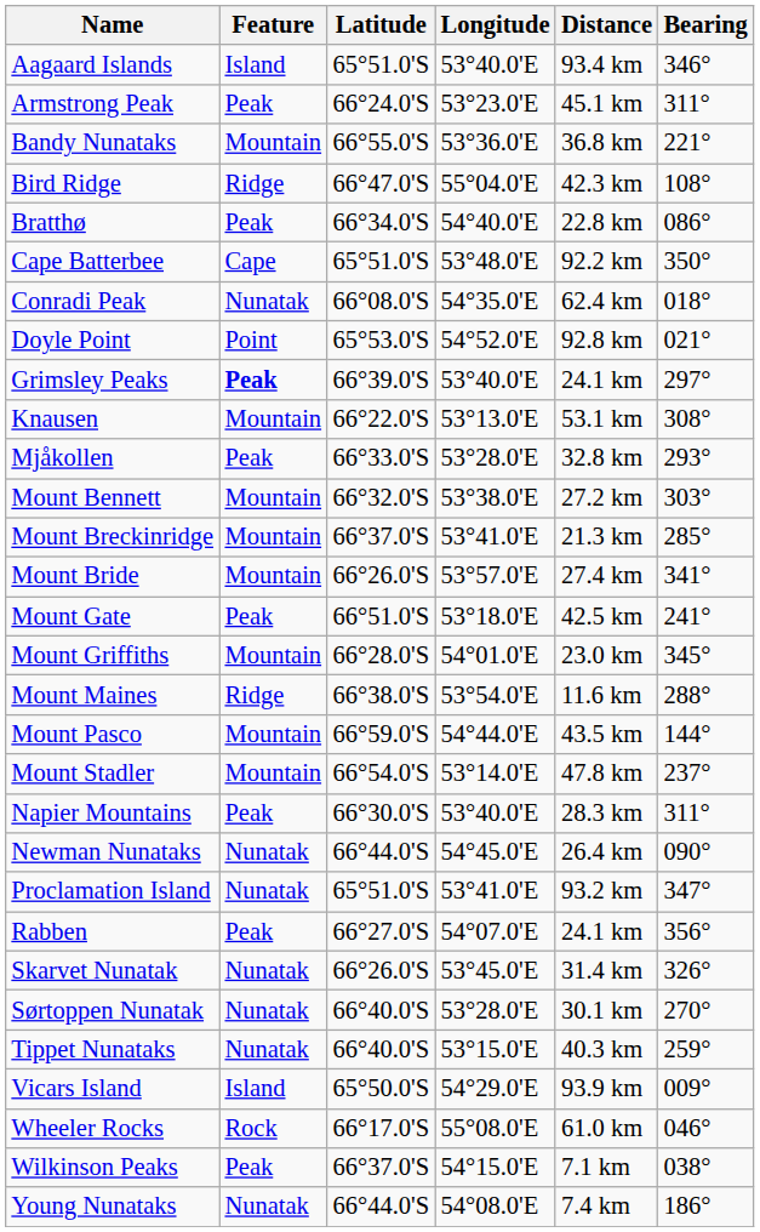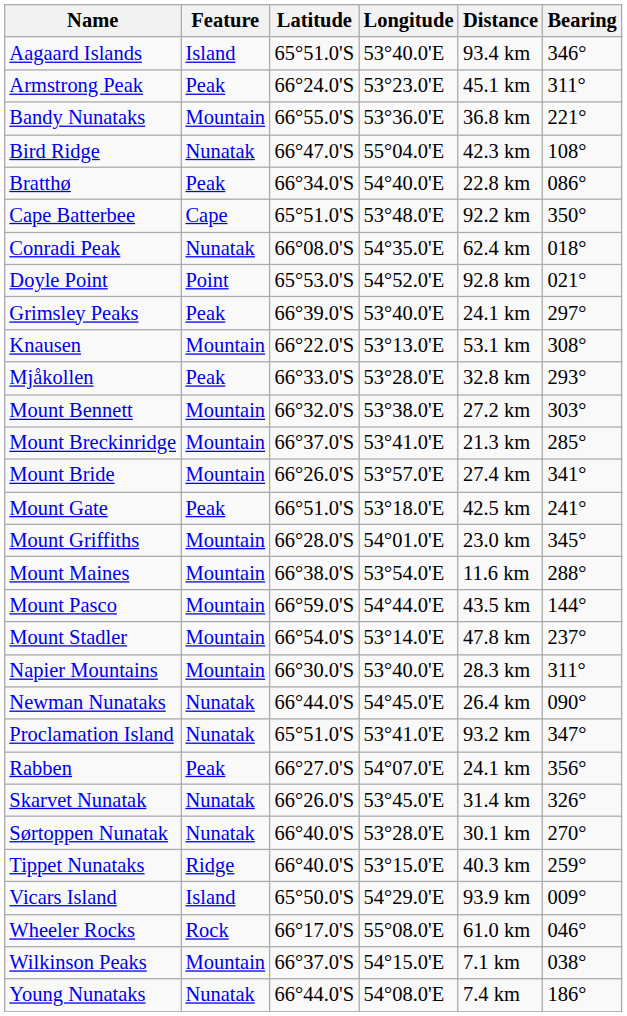 <table class="wikitable sortable">
 <tr>
 <th>Name</th>
 <th>Feature</th>
 <th>Latitude</th>
 <th>Longitude</th>
 <th>Distance</th>
 <th>Bearing</th>
 </tr>
 <tr>
 <td><a href='#'>Aagaard Islands</a></td>
 <td><a href='#'>Island</a></td>
 <td>65°51.0'S</td>
 <td>53°40.0'E</td>
 <td>93.4 km</td>
 <td>346°</td>
 </tr>
 <tr>
 <td><a href='#'>Armstrong Peak</a></td>
 <td><a href='#'>Peak</a></td>
 <td>66°24.0'S</td>
 <td>53°23.0'E</td>
 <td>45.1 km</td>
 <td>311°</td>
 </tr>
 <tr>
 <td><a href='#'>Bandy Nunataks</a></td>
 <td><a href='#'>Mountain</a></td>
 <td>66°55.0'S</td>
 <td>53°36.0'E</td>
 <td>36.8 km</td>
 <td>221°</td>
 </tr>
 <tr>
 <td><a href='#'>Bird Ridge</a></td>
-<td><a href='#'>Ridge</a></td>
+<td><a href='#'>Nunatak</a></td>
 <td>66°47.0'S</td>
 <td>55°04.0'E</td>
 <td>42.3 km</td>
 <td>108°</td>
 </tr>
 <tr>
 <td><a href='#'>Bratthø</a></td>
 <td><a href='#'>Peak</a></td>
 <td>66°34.0'S</td>
 <td>54°40.0'E</td>
 <td>22.8 km</td>
 <td>086°</td>
 </tr>
 <tr>
 <td><a href='#'>Cape Batterbee</a></td>
 <td><a href='#'>Cape</a></td>
 <td>65°51.0'S</td>
 <td>53°48.0'E</td>
 <td>92.2 km</td>
 <td>350°</td>
 </tr>
 <tr>
 <td><a href='#'>Conradi Peak</a></td>
 <td><a href='#'>Nunatak</a></td>
 <td>66°08.0'S</td>
 <td>54°35.0'E</td>
 <td>62.4 km</td>
 <td>018°</td>
 </tr>
 <tr>
 <td><a href='#'>Doyle Point</a></td>
 <td><a href='#'>Point</a></td>
 <td>65°53.0'S</td>
 <td>54°52.0'E</td>
 <td>92.8 km</td>
 <td>021°</td>
 </tr>
 <tr>
 <td><a href='#'>Grimsley Peaks</a></td>
-<td><strong><a href='#'>Peak</a></strong></td>
+<td><a href='#'>Peak</a></td>
 <td>66°39.0'S</td>
 <td>53°40.0'E</td>
 <td>24.1 km</td>
 <td>297°</td>
 </tr>
 <tr>
 <td><a href='#'>Knausen</a></td>
 <td><a href='#'>Mountain</a></td>
 <td>66°22.0'S</td>
 <td>53°13.0'E</td>
 <td>53.1 km</td>
 <td>308°</td>
 </tr>
 <tr>
 <td><a href='#'>Mjåkollen</a></td>
 <td><a href='#'>Peak</a></td>
 <td>66°33.0'S</td>
 <td>53°28.0'E</td>
 <td>32.8 km</td>
 <td>293°</td>
 </tr>
 <tr>
 <td><a href='#'>Mount Bennett</a></td>
 <td><a href='#'>Mountain</a></td>
 <td>66°32.0'S</td>
 <td>53°38.0'E</td>
 <td>27.2 km</td>
 <td>303°</td>
 </tr>
 <tr>
 <td><a href='#'>Mount Breckinridge</a></td>
 <td><a href='#'>Mountain</a></td>
 <td>66°37.0'S</td>
 <td>53°41.0'E</td>
 <td>21.3 km</td>
 <td>285°</td>
 </tr>
 <tr>
 <td><a href='#'>Mount Bride</a></td>
 <td><a href='#'>Mountain</a></td>
 <td>66°26.0'S</td>
 <td>53°57.0'E</td>
 <td>27.4 km</td>
 <td>341°</td>
 </tr>
 <tr>
 <td><a href='#'>Mount Gate</a></td>
 <td><a href='#'>Peak</a></td>
 <td>66°51.0'S</td>
 <td>53°18.0'E</td>
 <td>42.5 km</td>
 <td>241°</td>
 </tr>
 <tr>
 <td><a href='#'>Mount Griffiths</a></td>
 <td><a href='#'>Mountain</a></td>
 <td>66°28.0'S</td>
 <td>54°01.0'E</td>
 <td>23.0 km</td>
 <td>345°</td>
 </tr>
 <tr>
 <td><a href='#'>Mount Maines</a></td>
-<td><a href='#'>Ridge</a></td>
+<td><a href='#'>Mountain</a></td>
 <td>66°38.0'S</td>
 <td>53°54.0'E</td>
 <td>11.6 km</td>
 <td>288°</td>
 </tr>
 <tr>
 <td><a href='#'>Mount Pasco</a></td>
 <td><a href='#'>Mountain</a></td>
 <td>66°59.0'S</td>
 <td>54°44.0'E</td>
 <td>43.5 km</td>
 <td>144°</td>
 </tr>
 <tr>
 <td><a href='#'>Mount Stadler</a></td>
 <td><a href='#'>Mountain</a></td>
 <td>66°54.0'S</td>
 <td>53°14.0'E</td>
 <td>47.8 km</td>
 <td>237°</td>
 </tr>
 <tr>
 <td><a href='#'>Napier Mountains</a></td>
-<td><a href='#'>Peak</a></td>
+<td><a href='#'>Mountain</a></td>
 <td>66°30.0'S</td>
 <td>53°40.0'E</td>
 <td>28.3 km</td>
 <td>311°</td>
 </tr>
 <tr>
 <td><a href='#'>Newman Nunataks</a></td>
 <td><a href='#'>Nunatak</a></td>
 <td>66°44.0'S</td>
 <td>54°45.0'E</td>
 <td>26.4 km</td>
 <td>090°</td>
 </tr>
 <tr>
 <td><a href='#'>Proclamation Island</a></td>
 <td><a href='#'>Nunatak</a></td>
 <td>65°51.0'S</td>
 <td>53°41.0'E</td>
 <td>93.2 km</td>
 <td>347°</td>
 </tr>
 <tr>
 <td><a href='#'>Rabben</a></td>
 <td><a href='#'>Peak</a></td>
 <td>66°27.0'S</td>
 <td>54°07.0'E</td>
 <td>24.1 km</td>
 <td>356°</td>
 </tr>
 <tr>
 <td><a href='#'>Skarvet Nunatak</a></td>
 <td><a href='#'>Nunatak</a></td>
 <td>66°26.0'S</td>
 <td>53°45.0'E</td>
 <td>31.4 km</td>
 <td>326°</td>
 </tr>
 <tr>
 <td><a href='#'>Sørtoppen Nunatak</a></td>
 <td><a href='#'>Nunatak</a></td>
 <td>66°40.0'S</td>
 <td>53°28.0'E</td>
 <td>30.1 km</td>
 <td>270°</td>
 </tr>
 <tr>
 <td><a href='#'>Tippet Nunataks</a></td>
-<td><a href='#'>Nunatak</a></td>
+<td><a href='#'>Ridge</a></td>
 <td>66°40.0'S</td>
 <td>53°15.0'E</td>
 <td>40.3 km</td>
 <td>259°</td>
 </tr>
 <tr>
 <td><a href='#'>Vicars Island</a></td>
 <td><a href='#'>Island</a></td>
 <td>65°50.0'S</td>
 <td>54°29.0'E</td>
 <td>93.9 km</td>
 <td>009°</td>
 </tr>
 <tr>
 <td><a href='#'>Wheeler Rocks</a></td>
 <td><a href='#'>Rock</a></td>
 <td>66°17.0'S</td>
 <td>55°08.0'E</td>
 <td>61.0 km</td>
 <td>046°</td>
 </tr>
 <tr>
 <td><a href='#'>Wilkinson Peaks</a></td>
-<td><a href='#'>Peak</a></td>
+<td><a href='#'>Mountain</a></td>
 <td>66°37.0'S</td>
 <td>54°15.0'E</td>
 <td>7.1 km</td>
 <td>038°</td>
 </tr>
 <tr>
 <td><a href='#'>Young Nunataks</a></td>
 <td><a href='#'>Nunatak</a></td>
 <td>66°44.0'S</td>
 <td>54°08.0'E</td>
 <td>7.4 km</td>
 <td>186°</td>
 </tr>
 <tr>
 </tr>
 </table>
